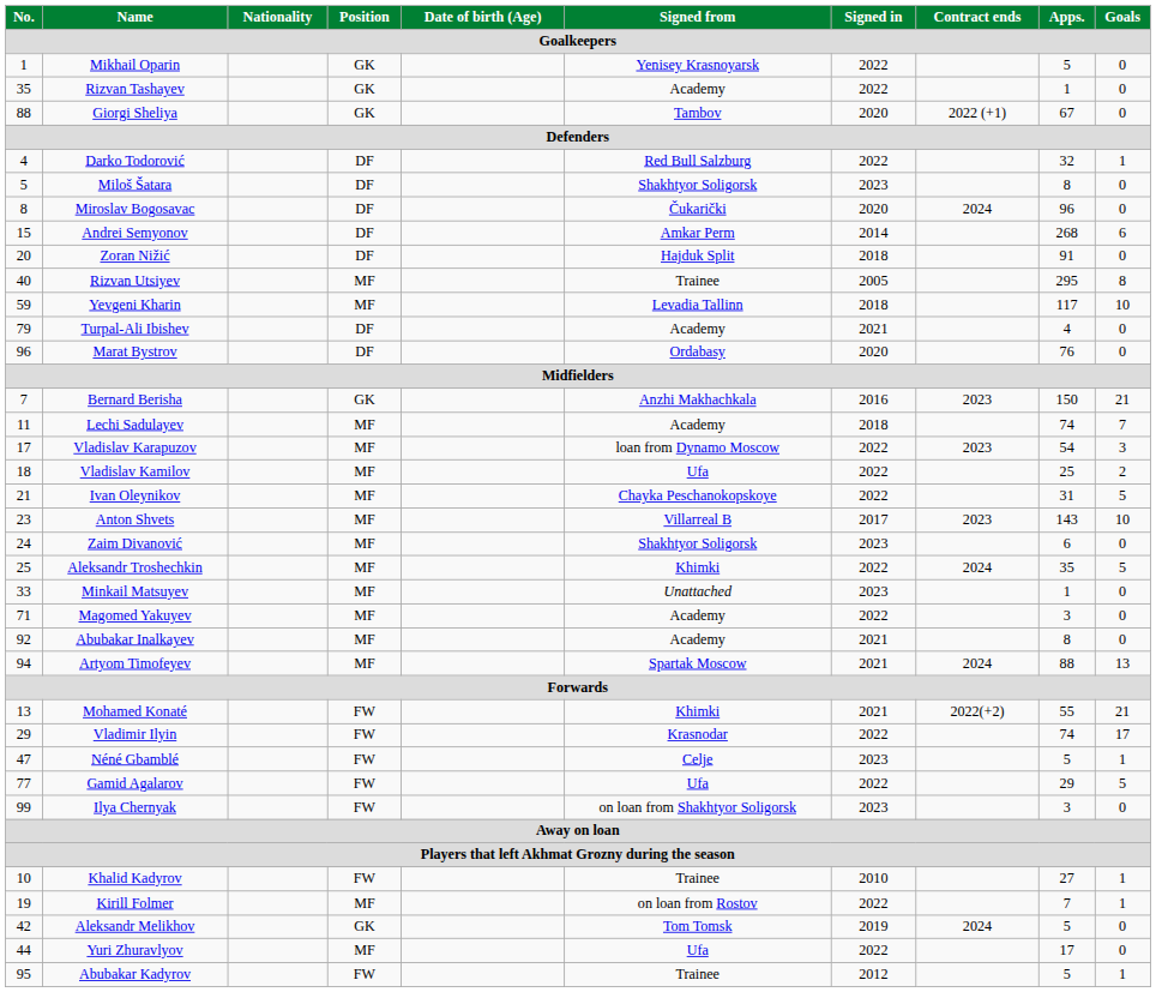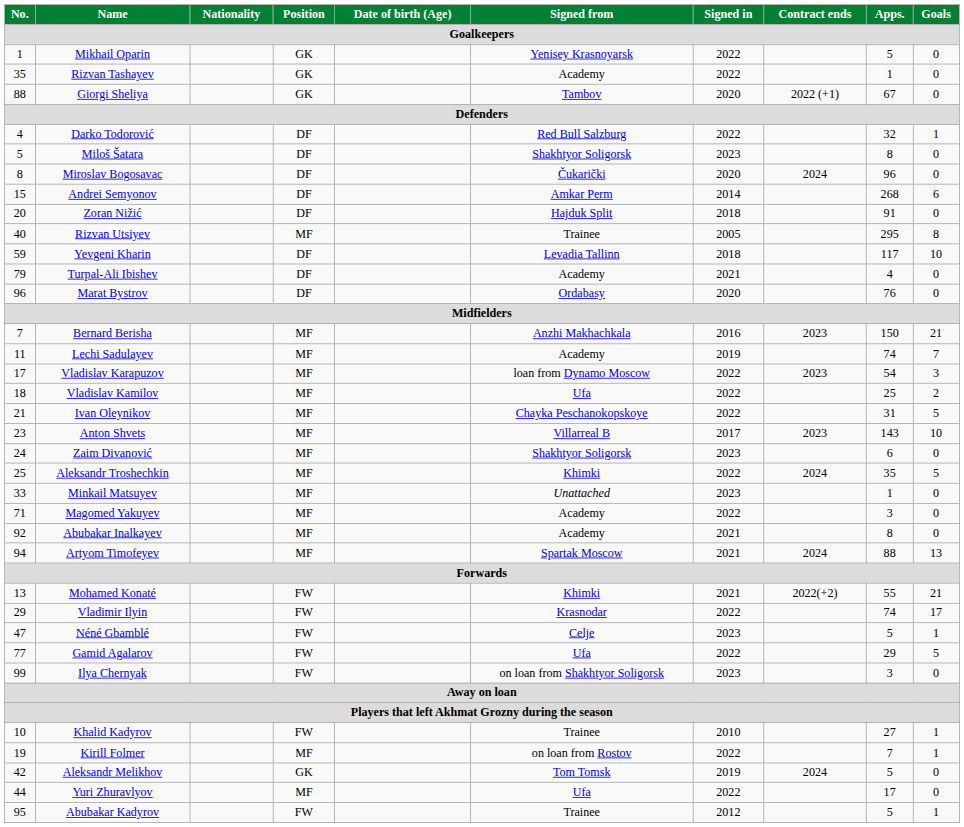 <table class="wikitable"  style="text-align:center; font-size:90%; width:90%;">
 <tr>
 <th style="background:#008033; color:white; text-align:center;">No.</th>
 <th style="background:#008033; color:white; text-align:center;">Name</th>
 <th style="background:#008033; color:white; text-align:center;">Nationality</th>
 <th style="background:#008033; color:white; text-align:center;">Position</th>
 <th style="background:#008033; color:white; text-align:center;">Date of birth (Age)</th>
 <th style="background:#008033; color:white; text-align:center;">Signed from</th>
 <th style="background:#008033; color:white; text-align:center;">Signed in</th>
 <th style="background:#008033; color:white; text-align:center;">Contract ends</th>
 <th style="background:#008033; color:white; text-align:center;">Apps.</th>
 <th style="background:#008033; color:white; text-align:center;">Goals</th>
 </tr>
 <tr>
 <th colspan="11"  style="background:#dcdcdc; text-align:center;">Goalkeepers</th>
 </tr>
 <tr>
 <td>1</td>
 <td><a href='#'>Mikhail Oparin</a></td>
 <td></td>
 <td>GK</td>
 <td></td>
 <td><a href='#'>Yenisey Krasnoyarsk</a></td>
 <td>2022</td>
 <td></td>
 <td>5</td>
 <td>0</td>
 </tr>
 <tr>
 <td>35</td>
 <td><a href='#'>Rizvan Tashayev</a></td>
 <td></td>
 <td>GK</td>
 <td></td>
 <td>Academy</td>
 <td>2022</td>
 <td></td>
 <td>1</td>
 <td>0</td>
 </tr>
 <tr>
 <td>88</td>
 <td><a href='#'>Giorgi Sheliya</a></td>
 <td></td>
 <td>GK</td>
 <td></td>
 <td><a href='#'>Tambov</a></td>
 <td>2020</td>
 <td>2022 (+1)</td>
 <td>67</td>
 <td>0</td>
 </tr>
 <tr>
 <th colspan="11"  style="background:#dcdcdc; text-align:center;">Defenders</th>
 </tr>
 <tr>
 <td>4</td>
 <td><a href='#'>Darko Todorović</a></td>
 <td></td>
 <td>DF</td>
 <td></td>
 <td><a href='#'>Red Bull Salzburg</a></td>
 <td>2022</td>
 <td></td>
 <td>32</td>
 <td>1</td>
 </tr>
 <tr>
 <td>5</td>
 <td><a href='#'>Miloš Šatara</a></td>
 <td></td>
 <td>DF</td>
 <td></td>
 <td><a href='#'>Shakhtyor Soligorsk</a></td>
 <td>2023</td>
 <td></td>
 <td>8</td>
 <td>0</td>
 </tr>
 <tr>
 <td>8</td>
 <td><a href='#'>Miroslav Bogosavac</a></td>
 <td></td>
 <td>DF</td>
 <td></td>
 <td><a href='#'>Čukarički</a></td>
 <td>2020</td>
 <td>2024</td>
 <td>96</td>
 <td>0</td>
 </tr>
 <tr>
 <td>15</td>
 <td><a href='#'>Andrei Semyonov</a></td>
 <td></td>
 <td>DF</td>
 <td></td>
 <td><a href='#'>Amkar Perm</a></td>
 <td>2014</td>
 <td></td>
 <td>268</td>
 <td>6</td>
 </tr>
 <tr>
 <td>20</td>
 <td><a href='#'>Zoran Nižić</a></td>
 <td></td>
 <td>DF</td>
 <td></td>
 <td><a href='#'>Hajduk Split</a></td>
 <td>2018</td>
 <td></td>
 <td>91</td>
 <td>0</td>
 </tr>
 <tr>
 <td>40</td>
 <td><a href='#'>Rizvan Utsiyev</a></td>
 <td></td>
 <td>MF</td>
 <td></td>
 <td>Trainee</td>
 <td>2005</td>
 <td></td>
 <td>295</td>
 <td>8</td>
 </tr>
 <tr>
 <td>59</td>
 <td><a href='#'>Yevgeni Kharin</a></td>
 <td></td>
-<td>MF</td>
+<td>DF</td>
 <td></td>
 <td><a href='#'>Levadia Tallinn</a></td>
 <td>2018</td>
 <td></td>
 <td>117</td>
 <td>10</td>
 </tr>
 <tr>
 <td>79</td>
 <td><a href='#'>Turpal-Ali Ibishev</a></td>
 <td></td>
 <td>DF</td>
 <td></td>
 <td>Academy</td>
 <td>2021</td>
 <td></td>
 <td>4</td>
 <td>0</td>
 </tr>
 <tr>
 <td>96</td>
 <td><a href='#'>Marat Bystrov</a></td>
 <td></td>
 <td>DF</td>
 <td></td>
 <td><a href='#'>Ordabasy</a></td>
 <td>2020</td>
 <td></td>
 <td>76</td>
 <td>0</td>
 </tr>
 <tr>
 <th colspan="11"  style="background:#dcdcdc; text-align:center;">Midfielders</th>
 </tr>
 <tr>
 <td>7</td>
 <td><a href='#'>Bernard Berisha</a></td>
 <td></td>
-<td>GK</td>
+<td>MF</td>
 <td></td>
 <td><a href='#'>Anzhi Makhachkala</a></td>
 <td>2016</td>
 <td>2023</td>
 <td>150</td>
 <td>21</td>
 </tr>
 <tr>
 <td>11</td>
 <td><a href='#'>Lechi Sadulayev</a></td>
 <td></td>
 <td>MF</td>
 <td></td>
 <td>Academy</td>
-<td>2018</td>
+<td>2019</td>
 <td></td>
 <td>74</td>
 <td>7</td>
 </tr>
 <tr>
 <td>17</td>
 <td><a href='#'>Vladislav Karapuzov</a></td>
 <td></td>
 <td>MF</td>
 <td></td>
 <td>loan from <a href='#'>Dynamo Moscow</a></td>
 <td>2022</td>
 <td>2023</td>
 <td>54</td>
 <td>3</td>
 </tr>
 <tr>
 <td>18</td>
 <td><a href='#'>Vladislav Kamilov</a></td>
 <td></td>
 <td>MF</td>
 <td></td>
 <td><a href='#'>Ufa</a></td>
 <td>2022</td>
 <td></td>
 <td>25</td>
 <td>2</td>
 </tr>
 <tr>
 <td>21</td>
 <td><a href='#'>Ivan Oleynikov</a></td>
 <td></td>
 <td>MF</td>
 <td></td>
 <td><a href='#'>Chayka Peschanokopskoye</a></td>
 <td>2022</td>
 <td></td>
 <td>31</td>
 <td>5</td>
 </tr>
 <tr>
 <td>23</td>
 <td><a href='#'>Anton Shvets</a></td>
 <td></td>
 <td>MF</td>
 <td></td>
 <td><a href='#'>Villarreal B</a></td>
 <td>2017</td>
 <td>2023</td>
 <td>143</td>
 <td>10</td>
 </tr>
 <tr>
 <td>24</td>
 <td><a href='#'>Zaim Divanović</a></td>
 <td></td>
 <td>MF</td>
 <td></td>
 <td><a href='#'>Shakhtyor Soligorsk</a></td>
 <td>2023</td>
 <td></td>
 <td>6</td>
 <td>0</td>
 </tr>
 <tr>
 <td>25</td>
 <td><a href='#'>Aleksandr Troshechkin</a></td>
 <td></td>
 <td>MF</td>
 <td></td>
 <td><a href='#'>Khimki</a></td>
 <td>2022</td>
 <td>2024</td>
 <td>35</td>
 <td>5</td>
 </tr>
 <tr>
 <td>33</td>
 <td><a href='#'>Minkail Matsuyev</a></td>
 <td></td>
 <td>MF</td>
 <td></td>
 <td><em>Unattached</em></td>
 <td>2023</td>
 <td></td>
 <td>1</td>
 <td>0</td>
 </tr>
 <tr>
 <td>71</td>
 <td><a href='#'>Magomed Yakuyev</a></td>
 <td></td>
 <td>MF</td>
 <td></td>
 <td>Academy</td>
 <td>2022</td>
 <td></td>
 <td>3</td>
 <td>0</td>
 </tr>
 <tr>
 <td>92</td>
 <td><a href='#'>Abubakar Inalkayev</a></td>
 <td></td>
 <td>MF</td>
 <td></td>
 <td>Academy</td>
 <td>2021</td>
 <td></td>
 <td>8</td>
 <td>0</td>
 </tr>
 <tr>
 <td>94</td>
 <td><a href='#'>Artyom Timofeyev</a></td>
 <td></td>
 <td>MF</td>
 <td></td>
 <td><a href='#'>Spartak Moscow</a></td>
 <td>2021</td>
 <td>2024</td>
 <td>88</td>
 <td>13</td>
 </tr>
 <tr>
 <th colspan="11"  style="background:#dcdcdc; text-align:center;">Forwards</th>
 </tr>
 <tr>
 <td>13</td>
 <td><a href='#'>Mohamed Konaté</a></td>
 <td></td>
 <td>FW</td>
 <td></td>
 <td><a href='#'>Khimki</a></td>
 <td>2021</td>
 <td>2022(+2)</td>
 <td>55</td>
 <td>21</td>
 </tr>
 <tr>
 <td>29</td>
 <td><a href='#'>Vladimir Ilyin</a></td>
 <td></td>
 <td>FW</td>
 <td></td>
 <td><a href='#'>Krasnodar</a></td>
 <td>2022</td>
 <td></td>
 <td>74</td>
 <td>17</td>
 </tr>
 <tr>
 <td>47</td>
 <td><a href='#'>Néné Gbamblé</a></td>
 <td></td>
 <td>FW</td>
 <td></td>
 <td><a href='#'>Celje</a></td>
 <td>2023</td>
 <td></td>
 <td>5</td>
 <td>1</td>
 </tr>
 <tr>
 <td>77</td>
 <td><a href='#'>Gamid Agalarov</a></td>
 <td></td>
 <td>FW</td>
 <td></td>
 <td><a href='#'>Ufa</a></td>
 <td>2022</td>
 <td></td>
 <td>29</td>
 <td>5</td>
 </tr>
 <tr>
 <td>99</td>
 <td><a href='#'>Ilya Chernyak</a></td>
 <td></td>
 <td>FW</td>
 <td></td>
 <td>on loan from <a href='#'>Shakhtyor Soligorsk</a></td>
 <td>2023</td>
 <td></td>
 <td>3</td>
 <td>0</td>
 </tr>
 <tr>
 <th colspan="11"  style="background:#dcdcdc; text-align:center;">Away on loan</th>
 </tr>
 <tr>
 <th colspan="11"  style="background:#dcdcdc; text-align:center;">Players that left Akhmat Grozny during the season</th>
 </tr>
 <tr>
 <td>10</td>
 <td><a href='#'>Khalid Kadyrov</a></td>
 <td></td>
 <td>FW</td>
 <td></td>
 <td>Trainee</td>
 <td>2010</td>
 <td></td>
 <td>27</td>
 <td>1</td>
 </tr>
 <tr>
 <td>19</td>
 <td><a href='#'>Kirill Folmer</a></td>
 <td></td>
 <td>MF</td>
 <td></td>
 <td>on loan from <a href='#'>Rostov</a></td>
 <td>2022</td>
 <td></td>
 <td>7</td>
 <td>1</td>
 </tr>
 <tr>
 <td>42</td>
 <td><a href='#'>Aleksandr Melikhov</a></td>
 <td></td>
 <td>GK</td>
 <td></td>
 <td><a href='#'>Tom Tomsk</a></td>
 <td>2019</td>
 <td>2024</td>
 <td>5</td>
 <td>0</td>
 </tr>
 <tr>
 <td>44</td>
 <td><a href='#'>Yuri Zhuravlyov</a></td>
 <td></td>
 <td>MF</td>
 <td></td>
 <td><a href='#'>Ufa</a></td>
 <td>2022</td>
 <td></td>
 <td>17</td>
 <td>0</td>
 </tr>
 <tr>
 <td>95</td>
 <td><a href='#'>Abubakar Kadyrov</a></td>
 <td></td>
 <td>FW</td>
 <td></td>
 <td>Trainee</td>
 <td>2012</td>
 <td></td>
 <td>5</td>
 <td>1</td>
 </tr>
 </table>
